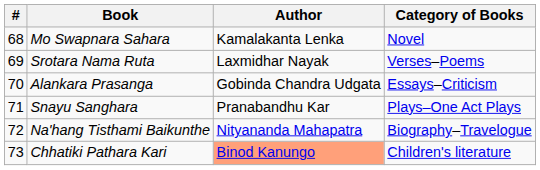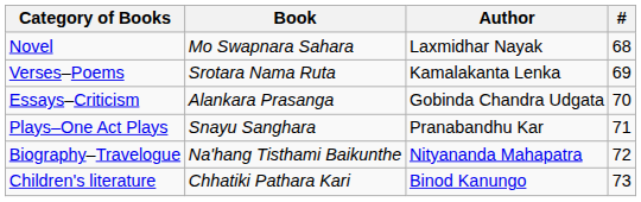 <table class="wikitable">
 <tr>
-<th>#</th>
+<th>Category of Books</th>
 <th>Book</th>
 <th>Author</th>
-<th>Category of Books</th>
+<th>#</th>
 </tr>
 <tr>
+<td><a href='#'>Novel</a></td>
+<td><em>Mo Swapnara Sahara</em></td>
+<td>Laxmidhar Nayak</td>
 <td>68</td>
-<td><em>Mo Swapnara Sahara</em></td>
-<td>Kamalakanta Lenka</td>
-<td><a href='#'>Novel</a></td>
 </tr>
 <tr>
+<td><a href='#'>Verses</a>–<a href='#'>Poems</a></td>
+<td><em>Srotara Nama Ruta</em></td>
+<td>Kamalakanta Lenka</td>
 <td>69</td>
-<td><em>Srotara Nama Ruta</em></td>
-<td>Laxmidhar Nayak</td>
-<td><a href='#'>Verses</a>–<a href='#'>Poems</a></td>
 </tr>
 <tr>
-<td>70</td>
+<td><a href='#'>Essays</a>–<a href='#'>Criticism</a></td>
 <td><em>Alankara Prasanga</em></td>
 <td>Gobinda Chandra Udgata</td>
-<td><a href='#'>Essays</a>–<a href='#'>Criticism</a></td>
+<td>70</td>
 </tr>
 <tr>
-<td>71</td>
+<td><a href='#'>Plays–One Act Plays</a></td>
 <td><em>Snayu Sanghara</em></td>
 <td>Pranabandhu Kar</td>
-<td><a href='#'>Plays–One Act Plays</a></td>
+<td>71</td>
 </tr>
 <tr>
-<td>72</td>
+<td><a href='#'>Biography</a>–<a href='#'>Travelogue</a></td>
 <td><em>Na'hang Tisthami Baikunthe</em></td>
 <td><a href='#'>Nityananda Mahapatra</a></td>
-<td><a href='#'>Biography</a>–<a href='#'>Travelogue</a></td>
+<td>72</td>
 </tr>
 <tr>
+<td><a href='#'>Children's literature</a></td>
+<td><em>Chhatiki Pathara Kari</em></td>
+<td><a href='#'>Binod Kanungo</a></td>
 <td>73</td>
-<td><em>Chhatiki Pathara Kari</em></td>
-<td style="background: lightsalmon;"><a href='#'>Binod Kanungo</a></td>
-<td><a href='#'>Children's literature</a></td>
 </tr>
 </table>
